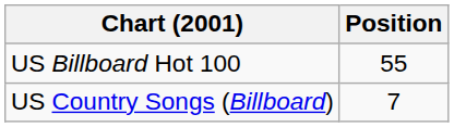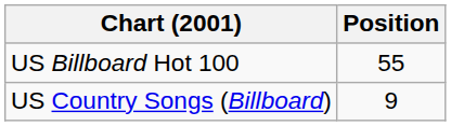 <table class="wikitable sortable">
 <tr>
 <th scope="col">Chart (2001)</th>
 <th scope="col">Position</th>
 </tr>
 <tr>
 <td>US <em>Billboard</em> Hot 100</td>
 <td align="center">55</td>
 </tr>
 <tr>
 <td>US <a href='#'>Country Songs</a> (<em><a href='#'>Billboard</a></em>)</td>
-<td align="center">7</td>
+<td align="center">9</td>
 </tr>
 </table>
